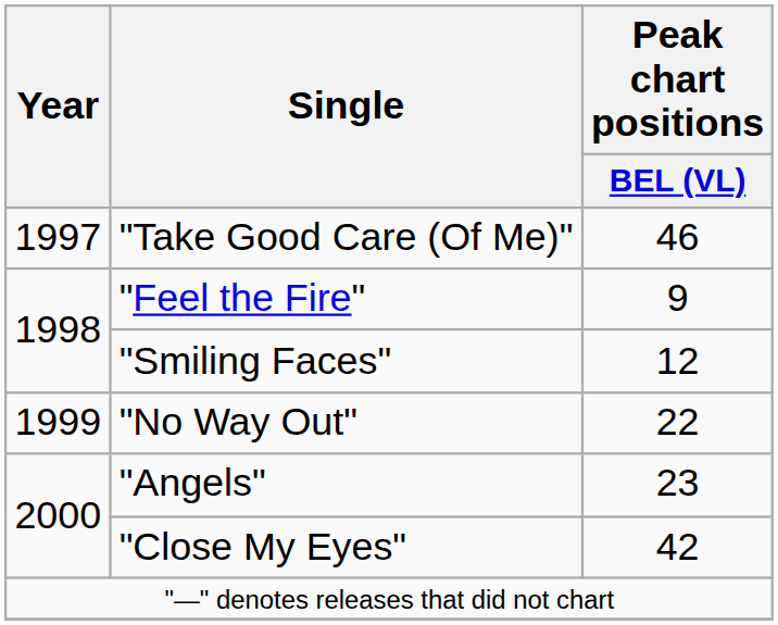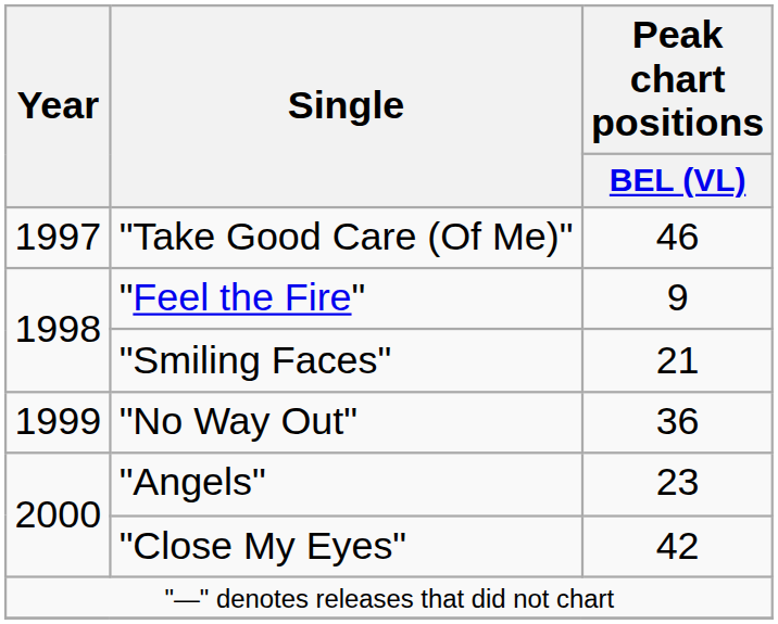 <table class="wikitable" style="text-align:center;">
 <tr>
 <th rowspan="2">Year</th>
 <th rowspan="2">Single</th>
 <th colspan="1">Peak chart positions</th>
 </tr>
 <tr style="font-size:smaller;">
 <th width="35"><a href='#'>BEL (VL)</a></th>
 </tr>
 <tr>
 <td>1997</td>
 <td align="left">"Take Good Care (Of Me)"</td>
 <td>46</td>
 </tr>
 <tr>
 <td rowspan="2">1998</td>
 <td align="left">"<a href='#'>Feel the Fire</a>"</td>
 <td>9</td>
 </tr>
 <tr>
 <td align="left">"Smiling Faces"</td>
-<td>12</td>
+<td>21</td>
 </tr>
 <tr>
 <td>1999</td>
 <td align="left">"No Way Out"</td>
-<td>22</td>
+<td>36</td>
 </tr>
 <tr>
 <td rowspan="2">2000</td>
 <td align="left">"Angels"</td>
 <td>23</td>
 </tr>
 <tr>
 <td align="left">"Close My Eyes"</td>
 <td>42</td>
 </tr>
 <tr>
 <td colspan="15" style="font-size:8pt">"—" denotes releases that did not chart</td>
 </tr>
 <tr>
 </tr>
 </table>
